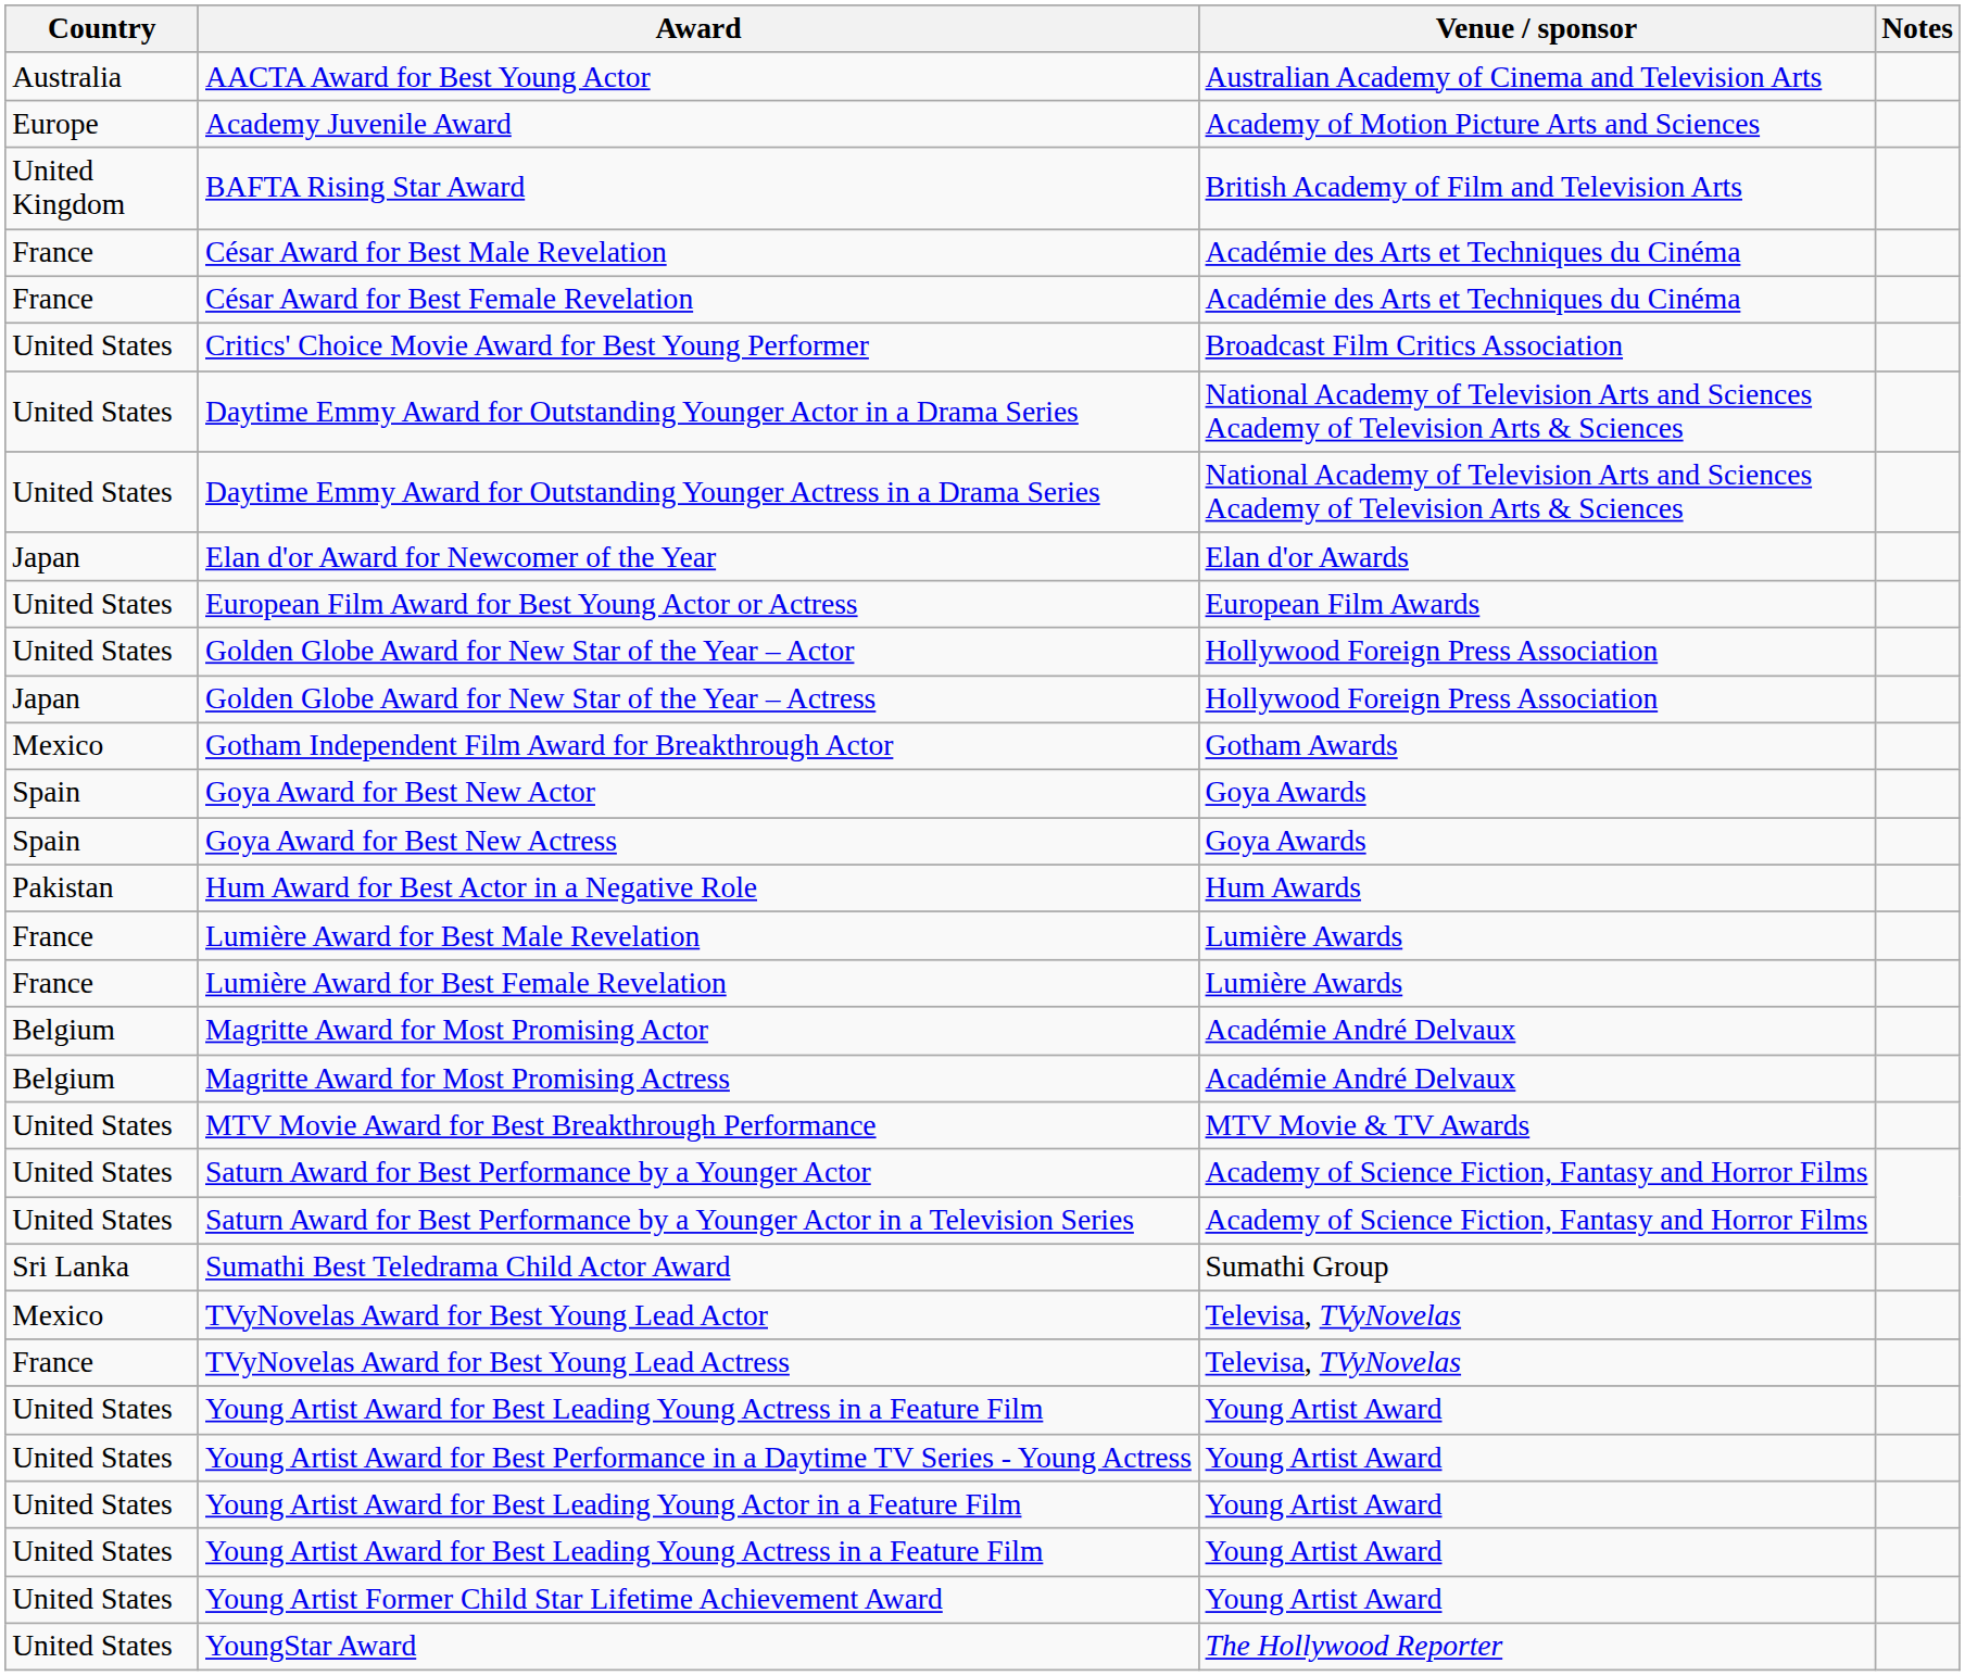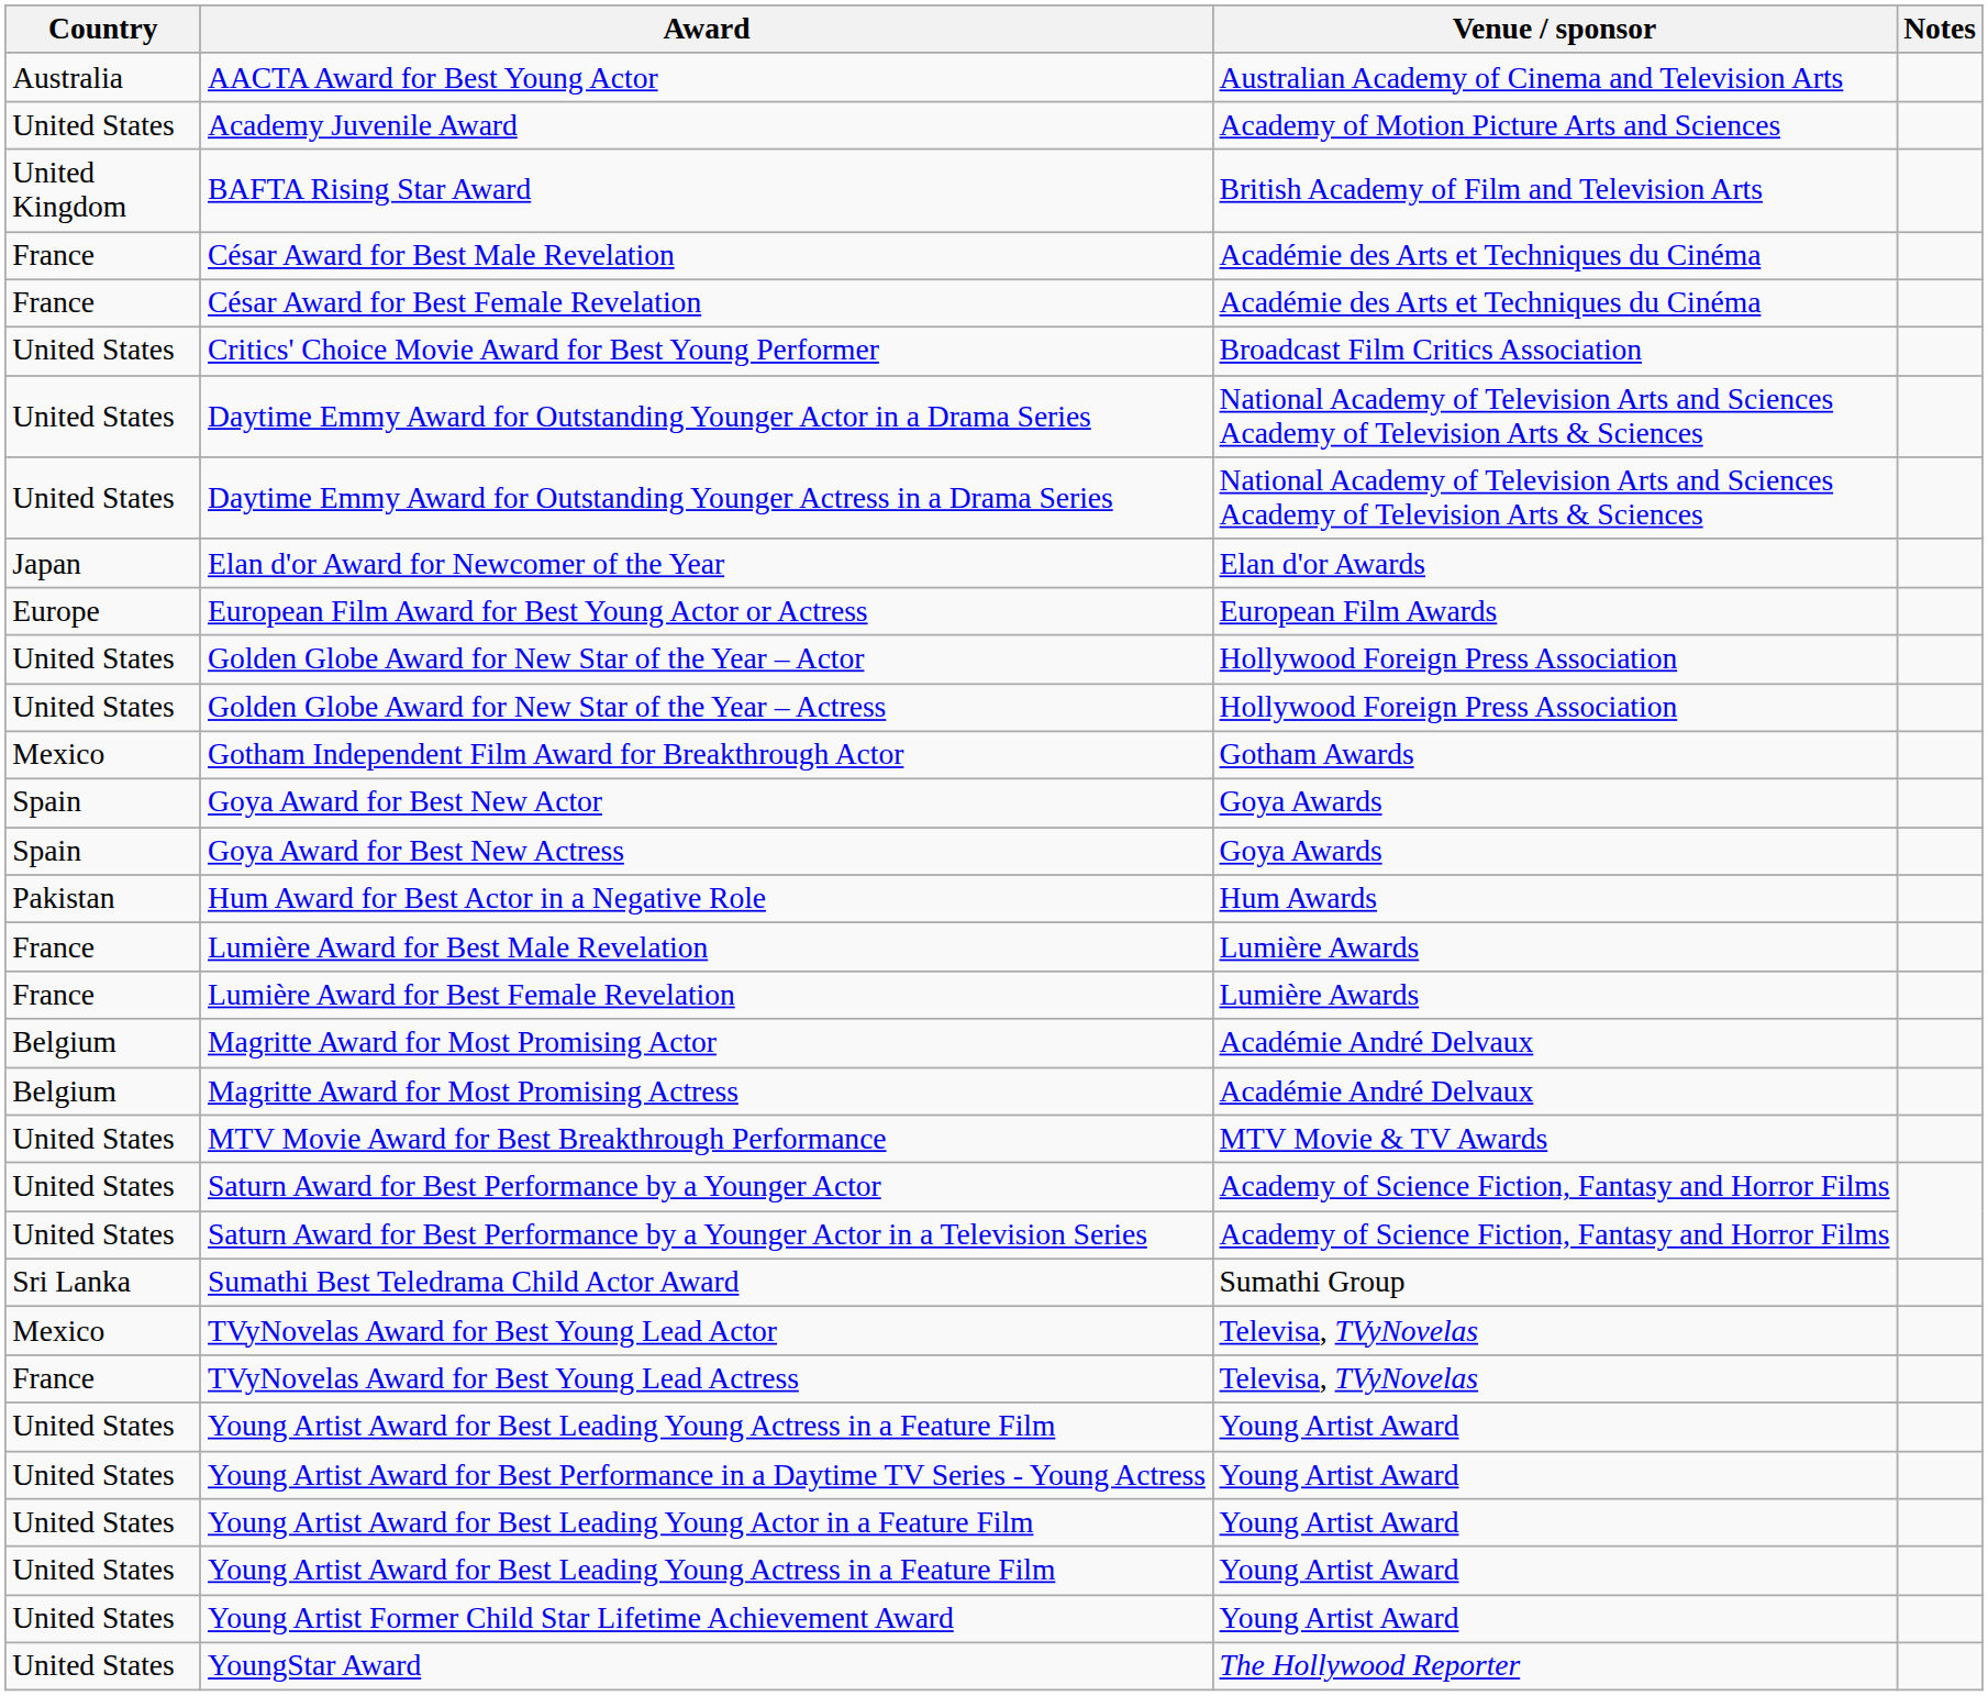 <table class="wikitable sortable">
 <tr>
 <th style="width:6em;">Country</th>
 <th>Award</th>
 <th>Venue / sponsor</th>
 <th>Notes</th>
 </tr>
 <tr>
 <td>Australia</td>
 <td><a href='#'>AACTA Award for Best Young Actor</a></td>
 <td><a href='#'>Australian Academy of Cinema and Television Arts</a></td>
 <td></td>
 </tr>
 <tr>
-<td>Europe</td>
+<td>United States</td>
 <td><a href='#'>Academy Juvenile Award</a></td>
 <td><a href='#'>Academy of Motion Picture Arts and Sciences</a></td>
 <td></td>
 </tr>
 <tr>
 <td>United Kingdom</td>
 <td><a href='#'>BAFTA Rising Star Award</a></td>
 <td><a href='#'>British Academy of Film and Television Arts</a></td>
 <td></td>
 </tr>
 <tr>
 <td>France</td>
 <td><a href='#'>César Award for Best Male Revelation</a></td>
 <td><a href='#'>Académie des Arts et Techniques du Cinéma</a></td>
 <td></td>
 </tr>
 <tr>
 <td>France</td>
 <td><a href='#'>César Award for Best Female Revelation</a></td>
 <td><a href='#'>Académie des Arts et Techniques du Cinéma</a></td>
 <td></td>
 </tr>
 <tr>
 <td>United States</td>
 <td><a href='#'>Critics' Choice Movie Award for Best Young Performer</a></td>
 <td><a href='#'>Broadcast Film Critics Association</a></td>
 <td></td>
 </tr>
 <tr>
 <td>United States</td>
 <td><a href='#'>Daytime Emmy Award for Outstanding Younger Actor in a Drama Series</a></td>
 <td><a href='#'>National Academy of Television Arts and Sciences</a><br><a href='#'>Academy of Television Arts & Sciences</a></td>
 <td></td>
 </tr>
 <tr>
 <td>United States</td>
 <td><a href='#'>Daytime Emmy Award for Outstanding Younger Actress in a Drama Series</a></td>
 <td><a href='#'>National Academy of Television Arts and Sciences</a><br><a href='#'>Academy of Television Arts & Sciences</a></td>
 <td></td>
 </tr>
 <tr>
 <td>Japan</td>
 <td><a href='#'>Elan d'or Award for Newcomer of the Year</a></td>
 <td><a href='#'>Elan d'or Awards</a></td>
 <td></td>
 </tr>
 <tr>
-<td>United States</td>
+<td>Europe</td>
 <td><a href='#'>European Film Award for Best Young Actor or Actress</a></td>
 <td><a href='#'>European Film Awards</a></td>
 <td></td>
 </tr>
 <tr>
 <td>United States</td>
 <td><a href='#'>Golden Globe Award for New Star of the Year – Actor</a></td>
 <td><a href='#'>Hollywood Foreign Press Association</a></td>
 <td></td>
 </tr>
 <tr>
-<td>Japan</td>
+<td>United States</td>
 <td><a href='#'>Golden Globe Award for New Star of the Year – Actress</a></td>
 <td><a href='#'>Hollywood Foreign Press Association</a></td>
 <td></td>
 </tr>
 <tr>
 <td>Mexico</td>
 <td><a href='#'>Gotham Independent Film Award for Breakthrough Actor</a></td>
 <td><a href='#'>Gotham Awards</a></td>
 </tr>
 <tr>
 <td>Spain</td>
 <td><a href='#'>Goya Award for Best New Actor</a></td>
 <td><a href='#'>Goya Awards</a></td>
 <td></td>
 </tr>
 <tr>
 <td>Spain</td>
 <td><a href='#'>Goya Award for Best New Actress</a></td>
 <td><a href='#'>Goya Awards</a></td>
 <td></td>
 </tr>
 <tr>
 <td>Pakistan</td>
 <td><a href='#'>Hum Award for Best Actor in a Negative Role</a></td>
 <td><a href='#'>Hum Awards</a></td>
 <td></td>
 </tr>
 <tr>
 <td>France</td>
 <td><a href='#'>Lumière Award for Best Male Revelation</a></td>
 <td><a href='#'>Lumière Awards</a></td>
 <td></td>
 </tr>
 <tr>
 <td>France</td>
 <td><a href='#'>Lumière Award for Best Female Revelation</a></td>
 <td><a href='#'>Lumière Awards</a></td>
 <td></td>
 </tr>
 <tr>
 <td>Belgium</td>
 <td><a href='#'>Magritte Award for Most Promising Actor</a></td>
 <td><a href='#'>Académie André Delvaux</a></td>
 <td></td>
 </tr>
 <tr>
 <td>Belgium</td>
 <td><a href='#'>Magritte Award for Most Promising Actress</a></td>
 <td><a href='#'>Académie André Delvaux</a></td>
 <td></td>
 </tr>
 <tr>
 <td>United States</td>
 <td><a href='#'>MTV Movie Award for Best Breakthrough Performance</a></td>
 <td><a href='#'>MTV Movie & TV Awards</a></td>
 <td></td>
 </tr>
 <tr>
 <td>United States</td>
 <td><a href='#'>Saturn Award for Best Performance by a Younger Actor</a></td>
 <td><a href='#'>Academy of Science Fiction, Fantasy and Horror Films</a></td>
 </tr>
 <tr>
 <td>United States</td>
 <td><a href='#'>Saturn Award for Best Performance by a Younger Actor in a Television Series</a></td>
 <td><a href='#'>Academy of Science Fiction, Fantasy and Horror Films</a></td>
 </tr>
 <tr>
 <td>Sri Lanka</td>
 <td><a href='#'>Sumathi Best Teledrama Child Actor Award</a></td>
 <td>Sumathi Group</td>
 <td></td>
 </tr>
 <tr>
 <td>Mexico</td>
 <td><a href='#'>TVyNovelas Award for Best Young Lead Actor</a></td>
 <td><a href='#'>Televisa</a>, <em><a href='#'>TVyNovelas</a></em></td>
 <td></td>
 </tr>
 <tr>
 <td>France</td>
 <td><a href='#'>TVyNovelas Award for Best Young Lead Actress</a></td>
 <td><a href='#'>Televisa</a>, <em><a href='#'>TVyNovelas</a></em></td>
 <td></td>
 </tr>
 <tr>
 <td>United States</td>
 <td><a href='#'>Young Artist Award for Best Leading Young Actress in a Feature Film</a></td>
 <td><a href='#'>Young Artist Award</a></td>
 <td></td>
 </tr>
 <tr>
 <td>United States</td>
 <td><a href='#'>Young Artist Award for Best Performance in a Daytime TV Series - Young Actress</a></td>
 <td><a href='#'>Young Artist Award</a></td>
 <td></td>
 </tr>
 <tr>
 <td>United States</td>
 <td><a href='#'>Young Artist Award for Best Leading Young Actor in a Feature Film</a></td>
 <td><a href='#'>Young Artist Award</a></td>
 <td></td>
 </tr>
 <tr>
 <td>United States</td>
 <td><a href='#'>Young Artist Award for Best Leading Young Actress in a Feature Film</a></td>
 <td><a href='#'>Young Artist Award</a></td>
 <td></td>
 </tr>
 <tr>
 <td>United States</td>
 <td><a href='#'>Young Artist Former Child Star Lifetime Achievement Award</a></td>
 <td><a href='#'>Young Artist Award</a></td>
 <td></td>
 </tr>
 <tr>
 <td>United States</td>
 <td><a href='#'>YoungStar Award</a></td>
 <td><em><a href='#'>The Hollywood Reporter</a></em></td>
 <td></td>
 </tr>
 </table>
